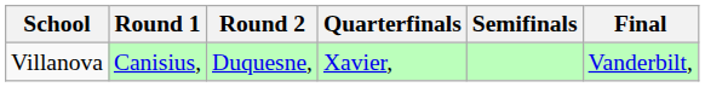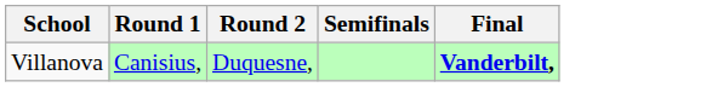 <table class="wikitable">
 <tr>
 <th>School</th>
 <th>Round 1</th>
 <th>Round 2</th>
-<th>Quarterfinals</th>
 <th>Semifinals</th>
 <th>Final</th>
 </tr>
 <tr>
 <td>Villanova</td>
 <td style="background:#bfb;"><a href='#'>Canisius</a>, </td>
 <td style="background:#bfb;"><a href='#'>Duquesne</a>, </td>
-<td style="background:#bfb;"><a href='#'>Xavier</a>, </td>
 <td style="background:#bfb;"> </td>
-<td style="background:#bfb;"><a href='#'>Vanderbilt</a>, </td>
+<td style="background:#bfb;"><strong><a href='#'>Vanderbilt</a>, </strong></td>
 </tr>
 </table>
